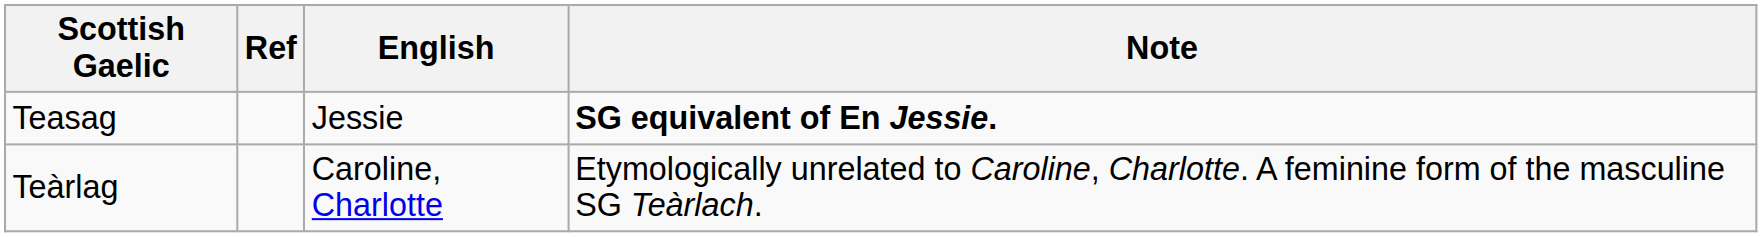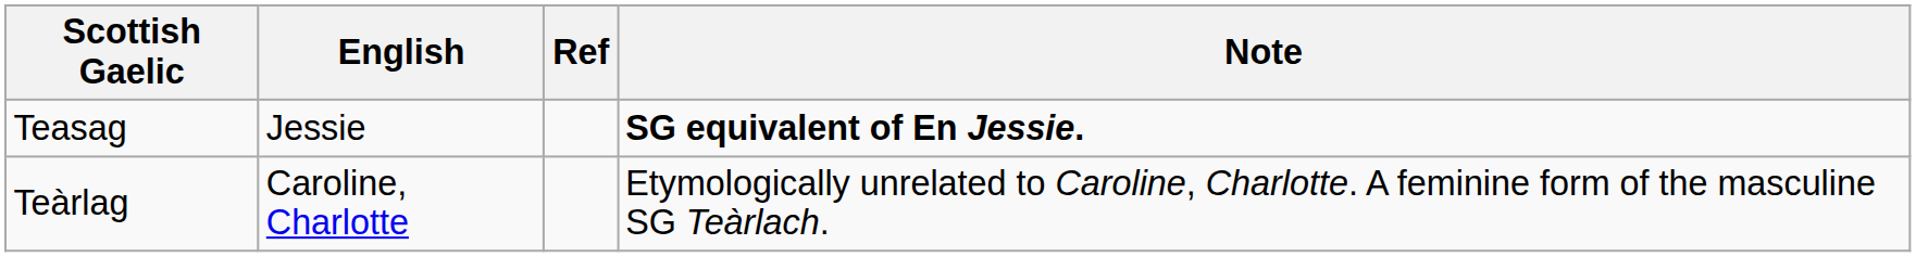 <table class="wikitable sortable">
 <tr>
 <th><strong>Scottish Gaelic</strong></th>
+<th><strong>English</strong></th>
 <th><strong>Ref</strong></th>
-<th><strong>English</strong></th>
 <th><strong>Note</strong></th>
 </tr>
 <tr>
 <td>Teasag</td>
+<td>Jessie</td>
 <td></td>
-<td>Jessie</td>
 <td><strong>SG equivalent of En <em>Jessie</em>.</strong></td>
 </tr>
 <tr>
 <td>Teàrlag</td>
+<td>Caroline, <a href='#'>Charlotte</a></td>
 <td></td>
-<td>Caroline, <a href='#'>Charlotte</a></td>
 <td>Etymologically unrelated to <em>Caroline</em>, <em>Charlotte</em>. A feminine form of the masculine SG <em>Teàrlach</em>.</td>
 </tr>
 </table>
